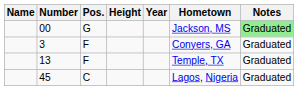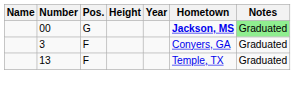 <table class="wikitable sortable" border="1">
 <tr>
 <th>Name</th>
 <th>Number</th>
 <th>Pos.</th>
 <th>Height</th>
 <th>Year</th>
 <th>Hometown</th>
 <th class="unsortable">Notes</th>
 </tr>
 <tr>
 <td></td>
 <td>00</td>
 <td>G</td>
 <td></td>
 <td></td>
-<td><a href='#'>Jackson, MS</a></td>
+<td><strong><a href='#'>Jackson, MS</a></strong></td>
 <td style="background: lightgreen;">Graduated</td>
 </tr>
 <tr>
 <td></td>
 <td>3</td>
 <td>F</td>
 <td></td>
 <td></td>
 <td><a href='#'>Conyers, GA</a></td>
 <td>Graduated</td>
 </tr>
 <tr>
 <td></td>
 <td>13</td>
 <td>F</td>
 <td></td>
 <td></td>
 <td><a href='#'>Temple, TX</a></td>
 <td>Graduated</td>
 </tr>
-<tr>
-<td></td>
-<td>45</td>
-<td>C</td>
-<td></td>
-<td></td>
-<td><a href='#'>Lagos</a>, <a href='#'>Nigeria</a></td>
-<td>Graduated</td>
-</tr>
 </table>
